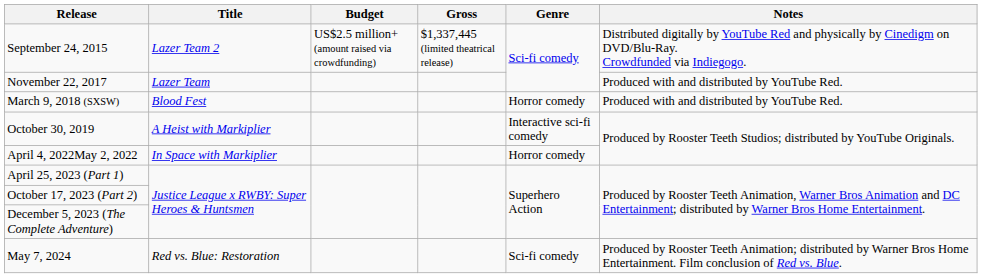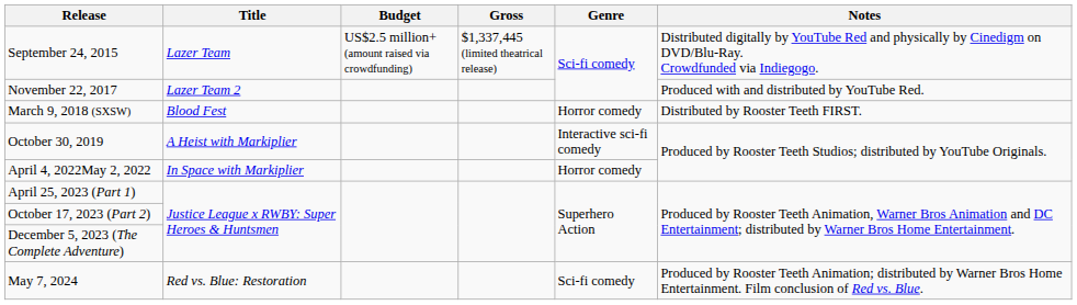 <table class="wikitable sortable plainrowheaders">
 <tr>
 <th>Release</th>
 <th>Title</th>
 <th>Budget</th>
 <th>Gross</th>
 <th>Genre</th>
 <th class="unsortable">Notes</th>
 </tr>
 <tr>
 <td>September 24, 2015</td>
-<td><em><a href='#'>Lazer Team 2</a></em></td>
+<td style="text-align:left;"><em><a href='#'>Lazer Team</a></em></td>
 <td style="text-align:left;">US$2.5 million+ <br><small>(amount raised via crowdfunding)</small></td>
 <td style="text-align:left;">$1,337,445 <br><small>(limited theatrical release)</small></td>
 <td style="text-align:left;" rowspan="2"><a href='#'>Sci-fi comedy</a></td>
 <td style="text-align:left;">Distributed digitally by <a href='#'>YouTube Red</a> and physically by <a href='#'>Cinedigm</a> on DVD/Blu-Ray.<br><a href='#'>Crowdfunded</a> via <a href='#'>Indiegogo</a>.</td>
 </tr>
 <tr>
 <td>November 22, 2017</td>
-<td style="text-align:left;"><em><a href='#'>Lazer Team</a></em></td>
+<td><em><a href='#'>Lazer Team 2</a></em></td>
 <td></td>
 <td></td>
 <td>Produced with and distributed by YouTube Red.</td>
 </tr>
 <tr>
 <td>March 9, 2018 <small>(SXSW)</small></td>
 <td><em><a href='#'>Blood Fest</a></em></td>
 <td></td>
 <td></td>
 <td>Horror comedy</td>
-<td>Produced with and distributed by YouTube Red.</td>
+<td>Distributed by Rooster Teeth FIRST.</td>
 </tr>
 <tr>
 <td>October 30, 2019</td>
 <td><em><a href='#'>A Heist with Markiplier</a></em></td>
 <td></td>
 <td></td>
 <td>Interactive sci-fi comedy</td>
 <td style="text-align:left;" rowspan="2">Produced by Rooster Teeth Studios; distributed by YouTube Originals.</td>
 </tr>
 <tr>
 <td>April 4, 2022May 2, 2022</td>
 <td Rowspan="1"><em><a href='#'>In Space with Markiplier</a></em></td>
 <td></td>
 <td></td>
 <td>Horror comedy</td>
 </tr>
 <tr>
 <td>April 25, 2023 (<em>Part 1</em>)</td>
 <td Rowspan="3"><em><a href='#'>Justice League x RWBY: Super Heroes & Huntsmen</a></em></td>
 <td Rowspan="3"></td>
 <td Rowspan="3"></td>
 <td Rowspan="3">Superhero<br>Action</td>
 <td Rowspan="3">Produced by Rooster Teeth Animation, <a href='#'>Warner Bros Animation</a> and <a href='#'>DC Entertainment</a>; distributed by <a href='#'>Warner Bros Home Entertainment</a>. </td>
 </tr>
 <tr>
 <td>October 17, 2023 (<em>Part 2</em>)</td>
 </tr>
 <tr>
 <td>December 5, 2023 (<em>The Complete Adventure</em>)</td>
 </tr>
 <tr>
 <td>May 7, 2024</td>
 <td><em>Red vs. Blue: Restoration</em></td>
 <td></td>
 <td></td>
 <td>Sci-fi comedy</td>
 <td>Produced by Rooster Teeth Animation; distributed by Warner Bros Home Entertainment. Film conclusion of <em><a href='#'>Red vs. Blue</a></em>.</td>
 </tr>
 </table>
